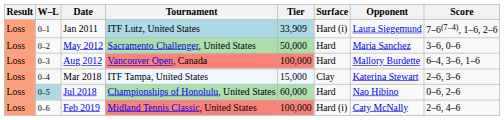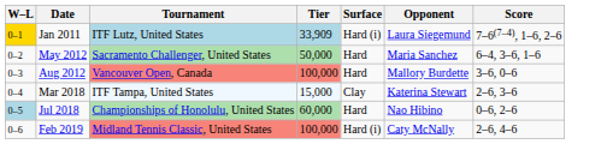 <table class="sortable wikitable">
 <tr>
-<th>Result</th>
 <th class="unsortable">W–L</th>
 <th>Date</th>
 <th>Tournament</th>
 <th>Tier</th>
 <th>Surface</th>
 <th>Opponent</th>
 <th class="unsortable">Score</th>
 </tr>
 <tr>
-<td style="background:#ffa07a;">Loss</td>
-<td><small>0–1</small></td>
+<td style="background: gold;"><small>0–1</small></td>
 <td>Jan 2011</td>
 <td style="background:lightblue;">ITF Lutz, United States</td>
 <td style="background:lightblue;">33,909</td>
 <td>Hard (i)</td>
 <td> <a href='#'>Laura Siegemund</a></td>
 <td>7–6<sup>(7–4)</sup>, 1–6, 2–6</td>
 </tr>
 <tr>
-<td style="background:#ffa07a;">Loss</td>
 <td><small>0–2</small></td>
 <td><a href='#'>May 2012</a></td>
 <td style="background:#addfad;"><a href='#'>Sacramento Challenger</a>, United States</td>
 <td style="background:#addfad;">50,000</td>
 <td>Hard</td>
 <td> <a href='#'>Maria Sanchez</a></td>
-<td>3–6, 0–6</td>
+<td>6–4, 3–6, 1–6</td>
 </tr>
 <tr>
-<td style="background:#ffa07a;">Loss</td>
 <td><small>0–3</small></td>
 <td><a href='#'>Aug 2012</a></td>
 <td style="background:#f88379;"><a href='#'>Vancouver Open</a>, Canada</td>
 <td style="background:#f88379;">100,000</td>
 <td>Hard</td>
 <td> <a href='#'>Mallory Burdette</a></td>
-<td>6–4, 3–6, 1–6</td>
+<td>3–6, 0–6</td>
 </tr>
 <tr>
-<td style="background:#ffa07a;">Loss</td>
 <td><small>0–4</small></td>
 <td>Mar 2018</td>
 <td style="background:#f0f8ff;">ITF Tampa, United States</td>
 <td style="background:#f0f8ff;">15,000</td>
 <td>Clay</td>
 <td> <a href='#'>Katerina Stewart</a></td>
 <td>2–6, 3–6</td>
 </tr>
 <tr>
-<td style="background:#ffa07a;">Loss</td>
 <td style="background: lightblue;"><small>0–5</small></td>
 <td><a href='#'>Jul 2018</a></td>
 <td style="background:#addfad;"><a href='#'>Championships of Honolulu</a>, United States</td>
 <td style="background:#addfad;">60,000</td>
 <td>Hard</td>
 <td> <a href='#'>Nao Hibino</a></td>
 <td>0–6, 2–6</td>
 </tr>
 <tr>
-<td style="background:#ffa07a;">Loss</td>
 <td><small>0–6</small></td>
 <td><a href='#'>Feb 2019</a></td>
 <td style="background:#f88379;"><a href='#'>Midland Tennis Classic</a>, United States</td>
 <td style="background:#f88379;">100,000</td>
 <td>Hard (i)</td>
 <td> <a href='#'>Caty McNally</a></td>
 <td>2–6, 4–6</td>
 </tr>
 </table>
